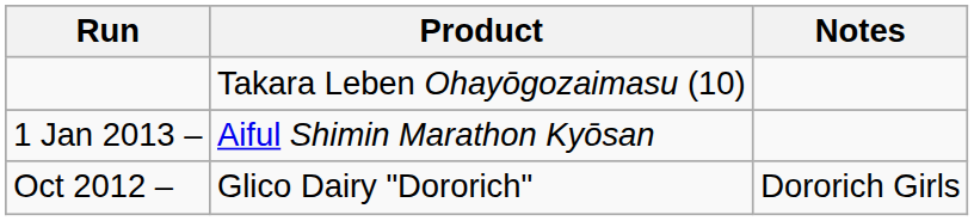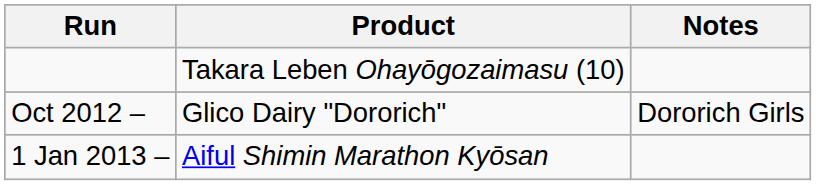 <table class="wikitable">
 <tr>
 <th>Run</th>
 <th>Product</th>
 <th>Notes</th>
 </tr>
 <tr>
 <td></td>
 <td>Takara Leben <em>Ohayōgozaimasu</em> (10)</td>
 <td></td>
 </tr>
 <tr>
+<td>Oct 2012 –</td>
+<td>Glico Dairy "Dororich"</td>
+<td>Dororich Girls</td>
+</tr>
+<tr>
 <td>1 Jan 2013 –</td>
 <td><a href='#'>Aiful</a> <em>Shimin Marathon Kyōsan</em></td>
 <td></td>
 </tr>
-<tr>
-<td>Oct 2012 –</td>
-<td>Glico Dairy "Dororich"</td>
-<td>Dororich Girls</td>
-</tr>
 </table>
